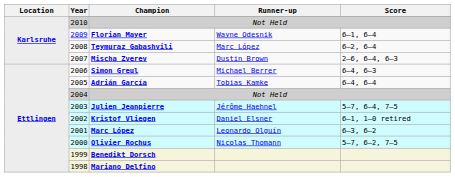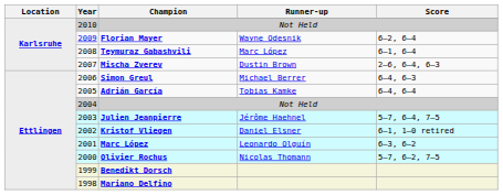 <table class="wikitable" style="font-size:90%">
 <tr>
 <th width="100">Location</th>
 <th>Year</th>
 <th width="200">Champion</th>
 <th width="200">Runner-up</th>
 <th width="175">Score</th>
 </tr>
 <tr>
 <th rowspan="5" style="background:#ededed"><a href='#'>Karlsruhe</a></th>
 </tr>
 <tr>
 <td style="background:#cfcfcf">2010</td>
 <td colspan=3 align=center style="background:#cfcfcf"><em>Not Held</em></td>
 </tr>
 <tr>
 <td><a href='#'>2009</a></td>
 <td> <strong><a href='#'>Florian Mayer</a></strong></td>
 <td> <a href='#'>Wayne Odesnik</a></td>
-<td>6–1, 6–4</td>
+<td>6–2, 6–4</td>
 </tr>
 <tr>
 <td>2008</td>
 <td> <strong><a href='#'>Teymuraz Gabashvili</a></strong></td>
 <td> <a href='#'>Marc López</a></td>
-<td>6–2, 6–4</td>
+<td>6–1, 6–4</td>
 </tr>
 <tr>
 <td>2007</td>
 <td> <strong><a href='#'>Mischa Zverev</a></strong></td>
 <td> <a href='#'>Dustin Brown</a></td>
 <td>2–6, 6–4, 6–3</td>
 </tr>
 <tr>
 <th rowspan="9" style="background:#ededed"><a href='#'>Ettlingen</a></th>
 <td>2006</td>
 <td> <strong><a href='#'>Simon Greul</a></strong></td>
 <td> <a href='#'>Michael Berrer</a></td>
 <td>6–4, 6–3</td>
 </tr>
 <tr>
 <td>2005</td>
 <td> <strong><a href='#'>Adrián García</a></strong></td>
 <td> <a href='#'>Tobias Kamke</a></td>
 <td>6–4, 6–4</td>
 </tr>
 <tr>
 <td style="background:#cfcfcf">2004</td>
 <td colspan=3 align=center style="background:#cfcfcf"><em>Not Held</em></td>
 </tr>
 <tr>
 <td bgcolor="CFFCFF">2003</td>
 <td bgcolor="CFFCFF"> <strong><a href='#'>Julien Jeanpierre</a></strong></td>
 <td bgcolor="CFFCFF">  <a href='#'>Jérôme Haehnel</a></td>
 <td bgcolor="CFFCFF">5–7, 6–4, 7–5</td>
 </tr>
 <tr>
 <td bgcolor="CFFCFF">2002</td>
 <td bgcolor="CFFCFF"> <strong><a href='#'>Kristof Vliegen</a></strong></td>
 <td bgcolor="CFFCFF"> <a href='#'>Daniel Elsner</a></td>
 <td bgcolor="CFFCFF">6–1, 1–0 retired</td>
 </tr>
 <tr>
 <td bgcolor="CFFCFF">2001</td>
 <td bgcolor="CFFCFF"> <strong><a href='#'>Marc López</a></strong></td>
 <td bgcolor="CFFCFF"> <a href='#'>Leonardo Olguín</a></td>
 <td bgcolor="CFFCFF">6–3, 6–2</td>
 </tr>
 <tr>
 <td bgcolor="CFFCFF">2000</td>
 <td bgcolor="CFFCFF"> <strong><a href='#'>Olivier Rochus</a></strong></td>
 <td bgcolor="CFFCFF"> <a href='#'>Nicolas Thomann</a></td>
 <td bgcolor="CFFCFF">5–7, 6–2, 7–5</td>
 </tr>
 <tr>
 <td bgcolor="F5F5DC">1999</td>
 <td bgcolor="F5F5DC"> <strong><a href='#'>Benedikt Dorsch</a></strong></td>
 <td bgcolor="F5F5DC"></td>
 <td bgcolor="F5F5DC"></td>
 </tr>
 <tr>
 <td bgcolor="F5F5DC">1998</td>
 <td bgcolor="F5F5DC"> <strong><a href='#'>Mariano Delfino</a></strong></td>
 <td bgcolor="F5F5DC"></td>
 <td bgcolor="F5F5DC"></td>
 </tr>
 </table>
